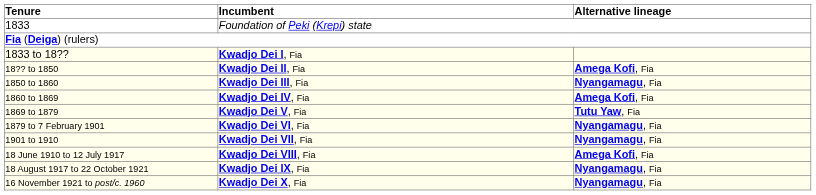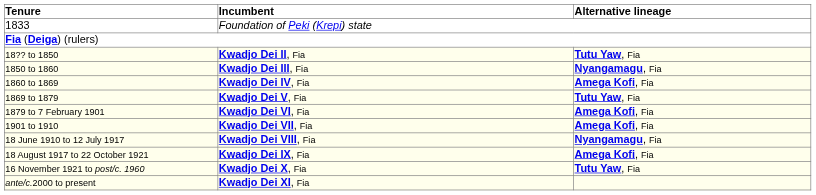 <table border=1 style="border-collapse: collapse">
 <tr align=left>
 <th width="18%">Tenure</th>
 <th width="30%">Incumbent</th>
 <th width="20%">Alternative lineage</th>
 </tr>
 <tr valign=top>
 <td>1833</td>
 <td colspan="2"><em>Foundation of <a href='#'>Peki</a> (<a href='#'>Krepi</a>) state</em></td>
 </tr>
 <tr valign=top>
 <td colspan="3"><strong><a href='#'>Fia</a></strong> (<strong><a href='#'>Deiga</a></strong>)  (rulers)</td>
 </tr>
 <tr valign=top bgcolor="#ffffec">
-<td>1833 to 18??</td>
-<td><strong><a href='#'>Kwadjo Dei I</a></strong>, <small>Fia</small></td>
-<td></td>
-</tr>
-<tr valign=top bgcolor="#ffffec">
 <td><small>18?? to 1850</small></td>
 <td><strong><a href='#'>Kwadjo Dei II</a></strong>, <small>Fia</small></td>
-<td><strong><a href='#'>Amega Kofi</a></strong>, <small>Fia</small></td>
+<td><strong><a href='#'>Tutu Yaw</a></strong>, <small>Fia</small></td>
 </tr>
 <tr valign=top bgcolor="#ffffec">
 <td><small>1850 to 1860</small></td>
 <td><strong><a href='#'>Kwadjo Dei III</a></strong>, <small>Fia</small></td>
 <td><strong><a href='#'>Nyangamagu</a></strong>, <small>Fia</small></td>
 </tr>
 <tr valign=top bgcolor="#ffffec">
 <td><small>1860 to 1869</small></td>
 <td><strong><a href='#'>Kwadjo Dei IV</a></strong>, <small>Fia</small></td>
 <td><strong><a href='#'>Amega Kofi</a></strong>, <small>Fia</small></td>
 </tr>
 <tr valign=top bgcolor="#ffffec">
 <td><small>1869 to 1879</small></td>
 <td><strong><a href='#'>Kwadjo Dei V</a></strong>, <small>Fia</small></td>
 <td><strong><a href='#'>Tutu Yaw</a></strong>, <small>Fia</small></td>
 </tr>
 <tr valign=top bgcolor="#ffffec">
 <td><small>1879 to 7 February 1901</small></td>
 <td><strong><a href='#'>Kwadjo Dei VI</a></strong>, <small>Fia</small></td>
-<td><strong><a href='#'>Nyangamagu</a></strong>, <small>Fia</small></td>
+<td><strong><a href='#'>Amega Kofi</a></strong>, <small>Fia</small></td>
 </tr>
 <tr valign=top bgcolor="#ffffec">
 <td><small>1901 to 1910</small></td>
 <td><strong><a href='#'>Kwadjo Dei VII</a></strong>, <small>Fia</small></td>
-<td><strong><a href='#'>Nyangamagu</a></strong>, <small>Fia</small></td>
+<td><strong><a href='#'>Amega Kofi</a></strong>, <small>Fia</small></td>
 </tr>
 <tr valign=top bgcolor="#ffffec">
 <td><small>18 June 1910 to 12 July 1917</small></td>
 <td><strong><a href='#'>Kwadjo Dei VIII</a></strong>, <small>Fia</small></td>
-<td><strong><a href='#'>Amega Kofi</a></strong>, <small>Fia</small></td>
+<td><strong><a href='#'>Nyangamagu</a></strong>, <small>Fia</small></td>
 </tr>
 <tr valign=top bgcolor="#ffffec">
 <td><small>18 August 1917 to 22 October 1921</small></td>
 <td><strong><a href='#'>Kwadjo Dei IX</a></strong>, <small>Fia</small></td>
-<td><strong><a href='#'>Nyangamagu</a></strong>, <small>Fia</small></td>
+<td><strong><a href='#'>Amega Kofi</a></strong>, <small>Fia</small></td>
 </tr>
 <tr valign=top bgcolor="#ffffec">
 <td><small>16 November 1921 to <em>post/c. 1960</em> </small></td>
 <td><strong><a href='#'>Kwadjo Dei X</a></strong>, <small>Fia</small></td>
-<td><strong><a href='#'>Nyangamagu</a></strong>, <small>Fia</small></td>
+<td><strong><a href='#'>Tutu Yaw</a></strong>, <small>Fia</small></td>
+</tr>
+<tr valign=top bgcolor="#ffffec">
+<td><small><em>ante/c.</em>2000 to present</small></td>
+<td><strong><a href='#'>Kwadjo Dei XI</a></strong>, <small>Fia</small></td>
+<td></td>
 </tr>
 </table>
